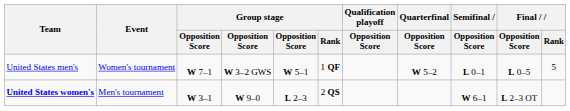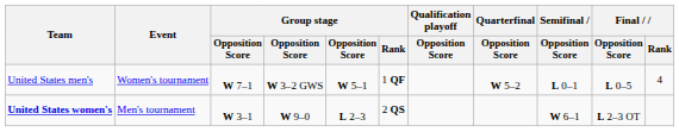 <table class=wikitable style=font-size:90%;text-align:center>
 <tr>
 <th rowspan=2>Team</th>
 <th rowspan=2>Event</th>
 <th colspan=4>Group stage</th>
 <th>Qualification<br>playoff</th>
 <th>Quarterfinal</th>
 <th>Semifinal / </th>
 <th colspan=2>Final /  / </th>
 </tr>
 <tr style=font-size:95%>
 <th>Opposition<br>Score</th>
 <th>Opposition<br>Score</th>
 <th>Opposition<br>Score</th>
 <th>Rank</th>
 <th>Opposition<br>Score</th>
 <th>Opposition<br>Score</th>
 <th>Opposition<br>Score</th>
 <th>Opposition<br>Score</th>
 <th>Rank</th>
 </tr>
 <tr>
 <td align=left><a href='#'>United States men's</a></td>
 <td align=left><a href='#'>Women's tournament</a></td>
 <td><br><strong>W</strong> 7–1</td>
 <td><br><strong>W</strong> 3–2 GWS</td>
 <td><br><strong>W</strong> 5–1</td>
 <td>1 <strong>QF</strong></td>
 <td></td>
 <td><br><strong>W</strong> 5–2</td>
 <td><br><strong>L</strong> 0–1</td>
 <td><br><strong>L</strong> 0–5</td>
-<td>5</td>
+<td>4</td>
 </tr>
 <tr>
 <td align=left><strong><a href='#'>United States women's</a></strong></td>
 <td align=left><a href='#'>Men's tournament</a></td>
 <td><br><strong>W</strong> 3–1</td>
 <td><br><strong>W</strong> 9–0</td>
 <td><br><strong>L</strong> 2–3</td>
 <td>2 <strong>QS</strong></td>
 <td></td>
 <td></td>
 <td><br><strong>W</strong> 6–1</td>
 <td><br><strong>L</strong> 2–3 OT</td>
 <td></td>
 </tr>
 </table>
